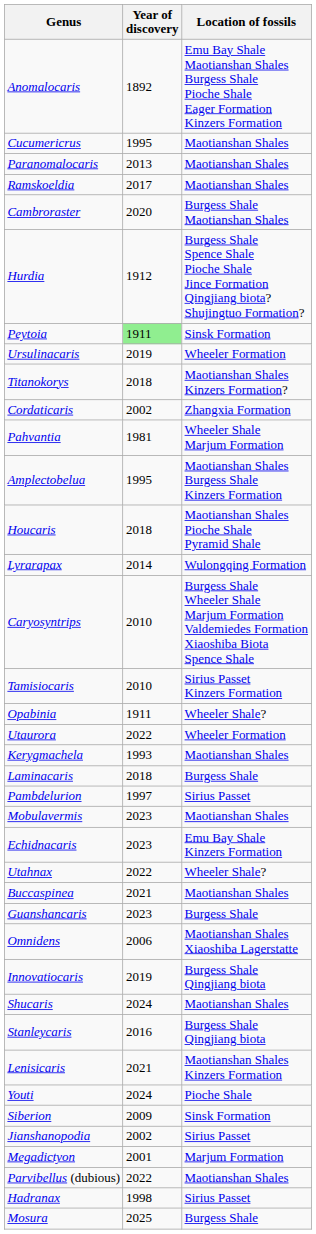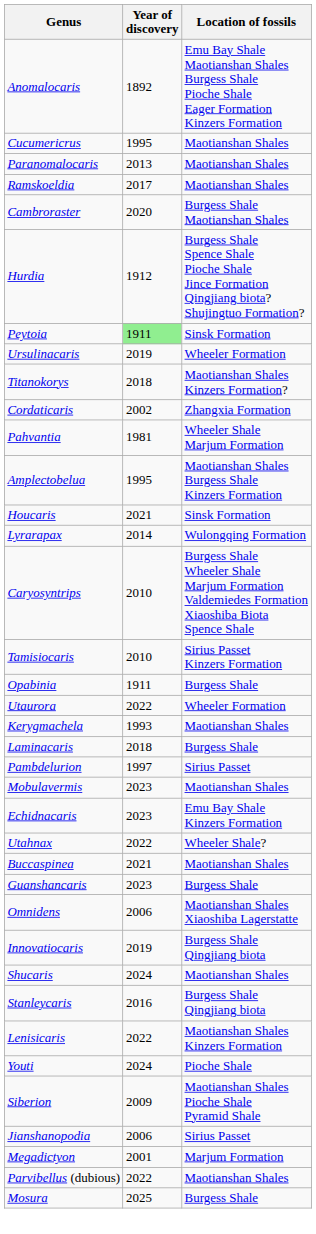 <table class="wikitable">
 <tr>
 <th>Genus</th>
 <th>Year of<br>discovery</th>
 <th>Location of fossils</th>
 </tr>
 <tr>
 <td><em><a href='#'>Anomalocaris</a></em></td>
 <td>1892</td>
 <td><a href='#'>Emu Bay Shale</a><br><a href='#'>Maotianshan Shales</a><br><a href='#'>Burgess Shale</a><br><a href='#'>Pioche Shale</a><br><a href='#'>Eager Formation</a><br><a href='#'>Kinzers Formation</a></td>
 </tr>
 <tr>
 <td><em><a href='#'>Cucumericrus</a></em></td>
 <td>1995</td>
 <td><a href='#'>Maotianshan Shales</a></td>
 </tr>
 <tr>
 <td><em><a href='#'>Paranomalocaris</a></em></td>
 <td>2013</td>
 <td><a href='#'>Maotianshan Shales</a></td>
 </tr>
 <tr>
 <td><em><a href='#'>Ramskoeldia</a></em></td>
 <td>2017</td>
 <td><a href='#'>Maotianshan Shales</a></td>
 </tr>
 <tr>
 <td><em><a href='#'>Cambroraster</a></em></td>
 <td>2020</td>
 <td><a href='#'>Burgess Shale</a><br><a href='#'>Maotianshan Shales</a></td>
 </tr>
 <tr>
 <td><em><a href='#'>Hurdia</a></em></td>
 <td>1912</td>
 <td><a href='#'>Burgess Shale</a><br><a href='#'>Spence Shale</a><br><a href='#'>Pioche Shale</a><br><a href='#'>Jince Formation</a><br><a href='#'>Qingjiang biota</a>?<br><a href='#'>Shujingtuo Formation</a>?</td>
 </tr>
 <tr>
 <td><em><a href='#'>Peytoia</a></em></td>
 <td style="background: lightgreen;">1911</td>
 <td><a href='#'>Sinsk Formation</a></td>
 </tr>
 <tr>
 <td><em><a href='#'>Ursulinacaris</a></em></td>
 <td>2019</td>
 <td><a href='#'>Wheeler Formation</a></td>
 </tr>
 <tr>
 <td><em><a href='#'>Titanokorys</a></em></td>
 <td>2018</td>
 <td><a href='#'>Maotianshan Shales</a><br><a href='#'>Kinzers Formation</a>?</td>
 </tr>
 <tr>
 <td><em><a href='#'>Cordaticaris</a></em></td>
 <td>2002</td>
 <td><a href='#'>Zhangxia Formation</a></td>
 </tr>
 <tr>
 <td><em><a href='#'>Pahvantia</a></em></td>
 <td>1981</td>
 <td><a href='#'>Wheeler Shale</a><br><a href='#'>Marjum Formation</a></td>
 </tr>
 <tr>
 <td><em><a href='#'>Amplectobelua</a></em></td>
 <td>1995</td>
 <td><a href='#'>Maotianshan Shales</a><br><a href='#'>Burgess Shale</a><br><a href='#'>Kinzers Formation</a></td>
 </tr>
 <tr>
 <td><em><a href='#'>Houcaris</a></em></td>
-<td>2018</td>
-<td><a href='#'>Maotianshan Shales</a><br><a href='#'>Pioche Shale</a><br><a href='#'>Pyramid Shale</a></td>
+<td>2021</td>
+<td><a href='#'>Sinsk Formation</a></td>
 </tr>
 <tr>
 <td><em><a href='#'>Lyrarapax</a></em></td>
 <td>2014</td>
 <td><a href='#'>Wulongqing Formation</a></td>
 </tr>
 <tr>
 <td><em><a href='#'>Caryosyntrips</a></em></td>
 <td>2010</td>
 <td><a href='#'>Burgess Shale</a><br><a href='#'>Wheeler Shale</a><br><a href='#'>Marjum Formation</a><br><a href='#'>Valdemiedes Formation</a><br><a href='#'>Xiaoshiba Biota</a><br><a href='#'>Spence Shale</a></td>
 </tr>
 <tr>
 <td><em><a href='#'>Tamisiocaris</a></em></td>
 <td>2010</td>
 <td><a href='#'>Sirius Passet</a><br><a href='#'>Kinzers Formation</a></td>
 </tr>
 <tr>
 <td><em><a href='#'>Opabinia</a></em></td>
 <td>1911</td>
-<td><a href='#'>Wheeler Shale</a>?</td>
+<td><a href='#'>Burgess Shale</a></td>
 </tr>
 <tr>
 <td><em><a href='#'>Utaurora</a></em></td>
 <td>2022</td>
 <td><a href='#'>Wheeler Formation</a></td>
 </tr>
 <tr>
 <td><em><a href='#'>Kerygmachela</a></em></td>
 <td>1993</td>
 <td><a href='#'>Maotianshan Shales</a></td>
 </tr>
 <tr>
 <td><em><a href='#'>Laminacaris</a></em></td>
 <td>2018</td>
 <td><a href='#'>Burgess Shale</a></td>
 </tr>
 <tr>
 <td><em><a href='#'>Pambdelurion</a></em></td>
 <td>1997</td>
 <td><a href='#'>Sirius Passet</a></td>
 </tr>
 <tr>
 <td><em><a href='#'>Mobulavermis</a></em></td>
 <td>2023</td>
 <td><a href='#'>Maotianshan Shales</a></td>
 </tr>
 <tr>
 <td><em><a href='#'>Echidnacaris</a></em></td>
 <td>2023</td>
 <td><a href='#'>Emu Bay Shale</a><br><a href='#'>Kinzers Formation</a></td>
 </tr>
 <tr>
 <td><em><a href='#'>Utahnax</a></em></td>
 <td>2022</td>
 <td><a href='#'>Wheeler Shale</a>?</td>
 </tr>
 <tr>
 <td><em><a href='#'>Buccaspinea</a></em></td>
 <td>2021</td>
 <td><a href='#'>Maotianshan Shales</a></td>
 </tr>
 <tr>
 <td><em><a href='#'>Guanshancaris</a></em></td>
 <td>2023</td>
 <td><a href='#'>Burgess Shale</a></td>
 </tr>
 <tr>
 <td><em><a href='#'>Omnidens</a></em></td>
 <td>2006</td>
 <td><a href='#'>Maotianshan Shales</a><br><a href='#'>Xiaoshiba Lagerstatte</a></td>
 </tr>
 <tr>
 <td><em><a href='#'>Innovatiocaris</a></em></td>
 <td>2019</td>
 <td><a href='#'>Burgess Shale</a><br><a href='#'>Qingjiang biota</a></td>
 </tr>
 <tr>
 <td><em><a href='#'>Shucaris</a></em></td>
 <td>2024</td>
 <td><a href='#'>Maotianshan Shales</a></td>
 </tr>
 <tr>
 <td><em><a href='#'>Stanleycaris</a></em></td>
 <td>2016</td>
 <td><a href='#'>Burgess Shale</a><br><a href='#'>Qingjiang biota</a></td>
 </tr>
 <tr>
 <td><em><a href='#'>Lenisicaris</a></em></td>
-<td>2021</td>
+<td>2022</td>
 <td><a href='#'>Maotianshan Shales</a><br><a href='#'>Kinzers Formation</a></td>
 </tr>
 <tr>
 <td><em><a href='#'>Youti</a></em></td>
 <td>2024</td>
 <td><a href='#'>Pioche Shale</a></td>
 </tr>
 <tr>
 <td><em><a href='#'>Siberion</a></em></td>
 <td>2009</td>
-<td><a href='#'>Sinsk Formation</a></td>
+<td><a href='#'>Maotianshan Shales</a><br><a href='#'>Pioche Shale</a><br><a href='#'>Pyramid Shale</a></td>
 </tr>
 <tr>
 <td><em><a href='#'>Jianshanopodia</a></em></td>
-<td>2002</td>
+<td>2006</td>
 <td><a href='#'>Sirius Passet</a></td>
 </tr>
 <tr>
 <td><em><a href='#'>Megadictyon</a></em></td>
 <td>2001</td>
 <td><a href='#'>Marjum Formation</a></td>
 </tr>
 <tr>
 <td><em><a href='#'>Parvibellus</a></em> (dubious)</td>
 <td>2022</td>
 <td><a href='#'>Maotianshan Shales</a></td>
 </tr>
 <tr>
-<td><em><a href='#'>Hadranax</a></em></td>
-<td>1998</td>
-<td><a href='#'>Sirius Passet</a></td>
-</tr>
-<tr>
 <td><em><a href='#'>Mosura</a></em></td>
 <td>2025</td>
 <td><a href='#'>Burgess Shale</a></td>
 </tr>
 </table>
